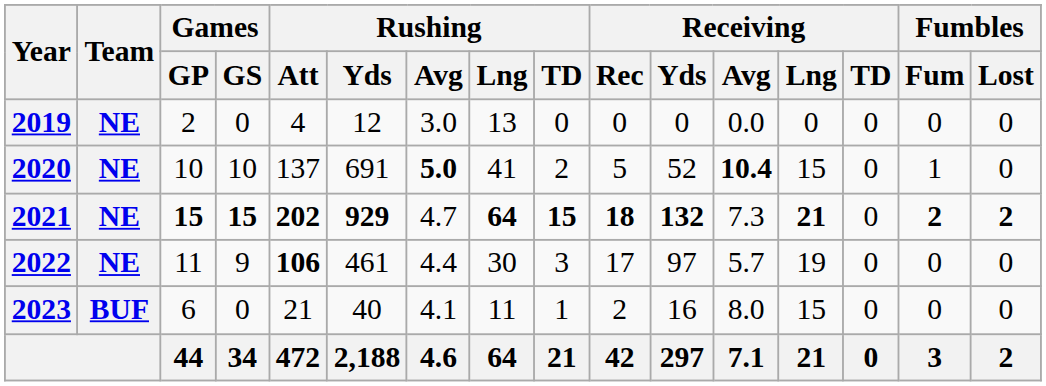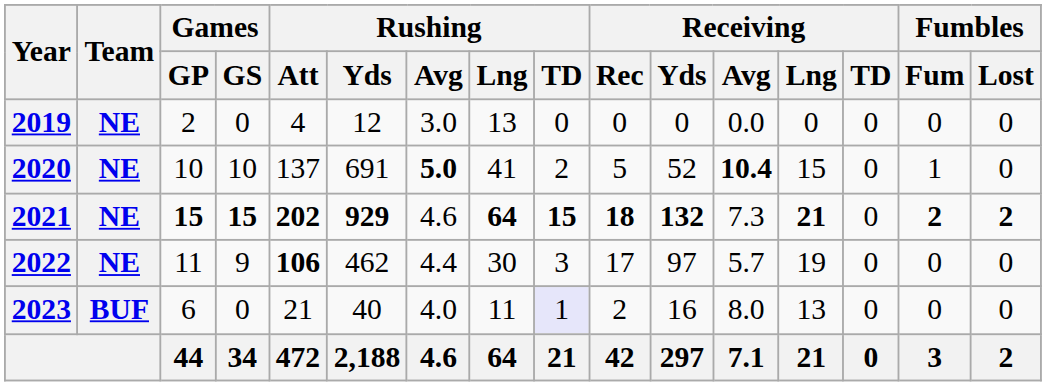 <table class="wikitable" style="text-align:center;">
 <tr>
 <th rowspan="2">Year</th>
 <th rowspan="2">Team</th>
 <th colspan="2">Games</th>
 <th colspan="5">Rushing</th>
 <th colspan="5">Receiving</th>
 <th colspan="2">Fumbles</th>
 </tr>
 <tr>
 <th>GP</th>
 <th>GS</th>
 <th>Att</th>
 <th>Yds</th>
 <th>Avg</th>
 <th>Lng</th>
 <th>TD</th>
 <th>Rec</th>
 <th>Yds</th>
 <th>Avg</th>
 <th>Lng</th>
 <th>TD</th>
 <th>Fum</th>
 <th>Lost</th>
 </tr>
 <tr>
 <th><a href='#'>2019</a></th>
 <th><a href='#'>NE</a></th>
 <td>2</td>
 <td>0</td>
 <td>4</td>
 <td>12</td>
 <td>3.0</td>
 <td>13</td>
 <td>0</td>
 <td>0</td>
 <td>0</td>
 <td>0.0</td>
 <td>0</td>
 <td>0</td>
 <td>0</td>
 <td>0</td>
 </tr>
 <tr>
 <th><a href='#'>2020</a></th>
 <th><a href='#'>NE</a></th>
 <td>10</td>
 <td>10</td>
 <td>137</td>
 <td>691</td>
 <td><strong>5.0</strong></td>
 <td>41</td>
 <td>2</td>
 <td>5</td>
 <td>52</td>
 <td><strong>10.4</strong></td>
 <td>15</td>
 <td>0</td>
 <td>1</td>
 <td>0</td>
 </tr>
 <tr>
 <th><a href='#'>2021</a></th>
 <th><a href='#'>NE</a></th>
 <td><strong>15</strong></td>
 <td><strong>15</strong></td>
 <td><strong>202</strong></td>
 <td><strong>929</strong></td>
-<td>4.7</td>
+<td>4.6</td>
 <td><strong>64</strong></td>
 <td><strong>15</strong></td>
 <td><strong>18</strong></td>
 <td><strong>132</strong></td>
 <td>7.3</td>
 <td><strong>21</strong></td>
 <td>0</td>
 <td><strong>2</strong></td>
 <td><strong>2</strong></td>
 </tr>
 <tr>
 <th><a href='#'>2022</a></th>
 <th><a href='#'>NE</a></th>
 <td>11</td>
 <td>9</td>
 <td><strong>106</strong></td>
-<td>461</td>
+<td>462</td>
 <td>4.4</td>
 <td>30</td>
 <td>3</td>
 <td>17</td>
 <td>97</td>
 <td>5.7</td>
 <td>19</td>
 <td>0</td>
 <td>0</td>
 <td>0</td>
 </tr>
 <tr>
 <th><a href='#'>2023</a></th>
 <th><a href='#'>BUF</a></th>
 <td>6</td>
 <td>0</td>
 <td>21</td>
 <td>40</td>
-<td>4.1</td>
+<td>4.0</td>
 <td>11</td>
-<td>1</td>
+<td style="background: lavender;">1</td>
 <td>2</td>
 <td>16</td>
 <td>8.0</td>
-<td>15</td>
+<td>13</td>
 <td>0</td>
 <td>0</td>
 <td>0</td>
 </tr>
 <tr>
 <th colspan="2"></th>
 <th>44</th>
 <th>34</th>
 <th>472</th>
 <th>2,188</th>
 <th>4.6</th>
 <th>64</th>
 <th>21</th>
 <th>42</th>
 <th>297</th>
 <th>7.1</th>
 <th>21</th>
 <th>0</th>
 <th>3</th>
 <th>2</th>
 </tr>
 </table>
